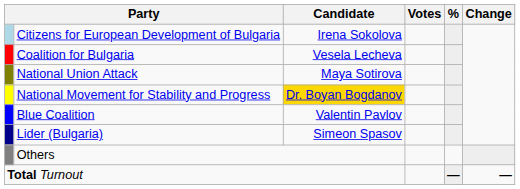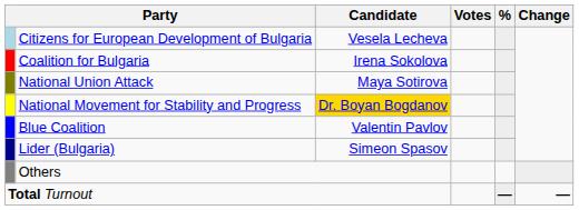 <table class="wikitable" border="1">
 <tr style="background-color:#C9C9C9">
 <th align=left colspan=2 valign=top>Party</th>
 <th align-right>Candidate</th>
 <th align-right>Votes</th>
 <th align=right>%</th>
 <th align=right>Change</th>
 </tr>
 <tr>
 <td bgcolor="lightblue"> </td>
 <td align=left><a href='#'>Citizens for European Development of Bulgaria</a></td>
-<td align=right><a href='#'>Irena Sokolova</a></td>
+<td align=right><a href='#'>Vesela Lecheva</a></td>
 <td align=right></td>
 <td align=right style="background-color:#EEEEEE"></td>
 </tr>
 <tr>
 <td bgcolor="red"> </td>
 <td align=left><a href='#'>Coalition for Bulgaria</a></td>
-<td align=right><a href='#'>Vesela Lecheva</a></td>
+<td align=right><a href='#'>Irena Sokolova</a></td>
 <td align=right></td>
 <td align=right style="background-color:#EEEEEE"></td>
 </tr>
 <tr>
 <td bgcolor="#808000"> </td>
 <td align=left><a href='#'>National Union Attack</a></td>
 <td align=right><a href='#'>Maya Sotirova</a></td>
 <td align=right></td>
 <td align=right style="background-color:#EEEEEE"></td>
 </tr>
 <tr>
 <td bgcolor="yellow"> </td>
 <td align=left><a href='#'>National Movement for Stability and Progress</a></td>
 <td align=right style="background: gold;"><a href='#'>Dr. Boyan Bogdanov</a></td>
 <td align=right></td>
 <td align=right style="background-color:#EEEEEE"></td>
 </tr>
 <tr>
 <td bgcolor="blue"> </td>
 <td align=left><a href='#'>Blue Coalition</a></td>
 <td align=right><a href='#'>Valentin Pavlov</a></td>
 <td align=right></td>
 <td align=right style="background-color:#EEEEEE"></td>
 </tr>
 <tr>
 <td bgcolor="darkblue"> </td>
 <td align=left><a href='#'>Lider (Bulgaria)</a></td>
 <td align=right><a href='#'>Simeon Spasov</a></td>
 <td align=right></td>
 <td align=right style="background-color:#EEEEEE"></td>
 </tr>
 <tr>
 <td bgcolor="grey"> </td>
 <td align=left colspan=2>Others</td>
 <td align=right></td>
 <td align=right></td>
 <td align=right style="background-color:#EEEEEE"></td>
 </tr>
 <tr>
 <td align=left colspan=3><strong>Total</strong>      <em> Turnout</em></td>
 <td align=right></td>
 <td align=right style="background-color:#EEEEEE"><strong>—</strong></td>
 <td align=right><strong>—</strong></td>
 </tr>
 </table>
